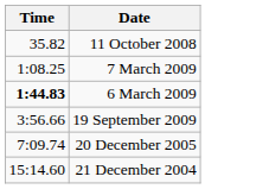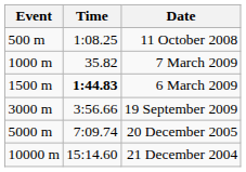 <table class="wikitable">
 <tr>
+<th>Event</th>
 <th>Time</th>
 <th>Date</th>
 </tr>
 <tr>
-<td align=right>35.82</td>
+<td>500 m</td>
+<td align=right>1:08.25</td>
 <td align=right>11 October 2008</td>
 </tr>
 <tr>
-<td align=right>1:08.25</td>
+<td>1000 m</td>
+<td align=right>35.82</td>
 <td align=right>7 March 2009</td>
 </tr>
 <tr>
+<td>1500 m</td>
 <td align=right><strong>1:44.83</strong></td>
 <td align=right>6 March 2009</td>
 </tr>
 <tr>
+<td>3000 m</td>
 <td align=right>3:56.66</td>
 <td align=right>19 September 2009</td>
 </tr>
 <tr>
+<td>5000 m</td>
 <td align=right>7:09.74</td>
 <td align=right>20 December 2005</td>
 </tr>
 <tr>
+<td>10000 m</td>
 <td align=right>15:14.60</td>
 <td align=right>21 December 2004</td>
 </tr>
 </table>
